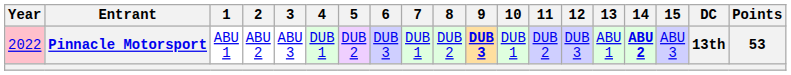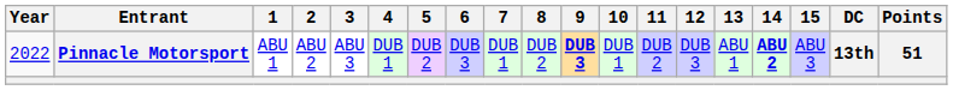 <table class="wikitable" style="text-align:center; font-size:85%">
 <tr>
 <th>Year</th>
 <th>Entrant</th>
 <th>1</th>
 <th>2</th>
 <th>3</th>
 <th>4</th>
 <th>5</th>
 <th>6</th>
 <th>7</th>
 <th>8</th>
 <th>9</th>
 <th>10</th>
 <th>11</th>
 <th>12</th>
 <th>13</th>
 <th>14</th>
 <th>15</th>
 <th>DC</th>
 <th>Points</th>
 </tr>
 <tr>
-<td style="background: pink;"><a href='#'>2022</a></td>
+<td><a href='#'>2022</a></td>
 <th nowrap><a href='#'>Pinnacle Motorsport</a></th>
 <td style="background:#FFFFFF;"><a href='#'>ABU<br>1</a><br></td>
 <td style="background:#FFFFFF;"><a href='#'>ABU<br>2</a><br></td>
 <td style="background:#FFFFFF;"><a href='#'>ABU<br>3</a><br></td>
 <td style="background:#DFFFDF;"><a href='#'>DUB<br>1</a><br></td>
 <td style="background:#EFCFFF;"><a href='#'>DUB<br>2</a><br></td>
 <td style="background:#CFCFFF;"><a href='#'>DUB<br>3</a><br></td>
 <td style="background:#DFFFDF;"><a href='#'>DUB<br>1</a><br></td>
 <td style="background:#DFFFDF;"><a href='#'>DUB<br>2</a><br></td>
 <td style="background:#FFDF9F;"><strong><a href='#'>DUB<br>3</a></strong><br></td>
 <td style="background:#DFFFDF;"><a href='#'>DUB<br>1</a><br></td>
 <td style="background:#CFCFFF;"><a href='#'>DUB<br>2</a><br></td>
 <td style="background:#CFCFFF;"><a href='#'>DUB<br>3</a><br></td>
 <td style="background:#DFFFDF;"><a href='#'>ABU<br>1</a><br></td>
 <td style="background:#DFFFDF;"><strong><a href='#'>ABU<br>2</a><br></strong></td>
 <td style="background:#CFCFFF;"><a href='#'>ABU<br>3</a><br></td>
 <th>13th</th>
-<th>53</th>
+<th>51</th>
 </tr>
 <tr>
 <th colspan="19"></th>
 </tr>
 </table>
